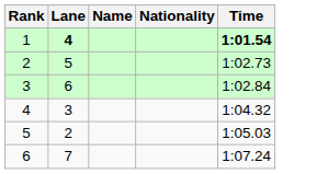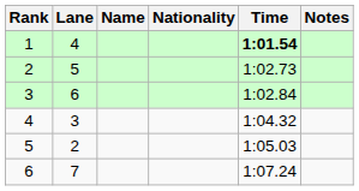 <table class="wikitable sortable" style="text-align:center">
 <tr>
 <th>Rank</th>
 <th>Lane</th>
 <th>Name</th>
 <th>Nationality</th>
 <th>Time</th>
+<th>Notes</th>
 </tr>
 <tr bgcolor=ccffcc>
 <td>1</td>
-<td><strong>4</strong></td>
+<td>4</td>
 <td align=left></td>
 <td align=left></td>
 <td><strong>1:01.54</strong></td>
+<td><strong></strong></td>
 </tr>
 <tr bgcolor=ccffcc>
 <td>2</td>
 <td>5</td>
 <td align=left></td>
 <td align=left></td>
 <td>1:02.73</td>
+<td><strong></strong></td>
 </tr>
 <tr bgcolor=ccffcc>
 <td>3</td>
 <td>6</td>
 <td align=left></td>
 <td align=left></td>
 <td>1:02.84</td>
+<td><strong></strong></td>
 </tr>
 <tr>
 <td>4</td>
 <td>3</td>
 <td align=left></td>
 <td align=left></td>
 <td>1:04.32</td>
+<td></td>
 </tr>
 <tr>
 <td>5</td>
 <td>2</td>
 <td align=left></td>
 <td align=left></td>
 <td>1:05.03</td>
+<td></td>
 </tr>
 <tr>
 <td>6</td>
 <td>7</td>
 <td align=left></td>
 <td align=left></td>
 <td>1:07.24</td>
+<td></td>
 </tr>
 </table>
